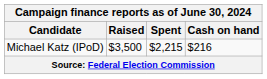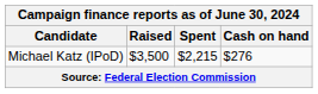 <table class="wikitable sortable">
 <tr>
 <th colspan=4>Campaign finance reports as of June 30, 2024</th>
 </tr>
 <tr style="text-align:center;">
 <th>Candidate</th>
 <th>Raised</th>
 <th>Spent</th>
 <th>Cash on hand</th>
 </tr>
 <tr>
 <td bgcolor=>Michael Katz (IPoD)</td>
 <td>$3,500</td>
 <td>$2,215</td>
-<td>$216</td>
+<td>$276</td>
 </tr>
 <tr>
 <th colspan="4"><small>Source: <a href='#'>Federal Election Commission</a></small></th>
 </tr>
 </table>
